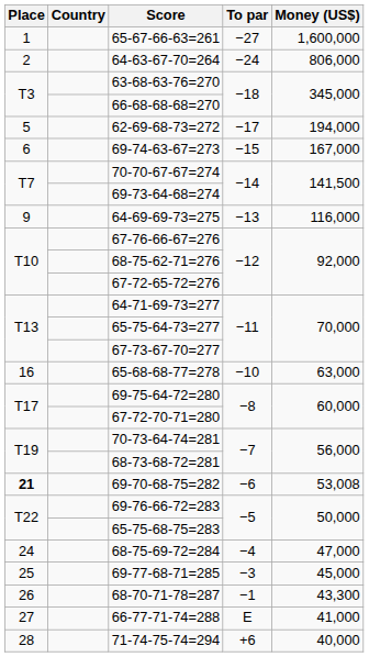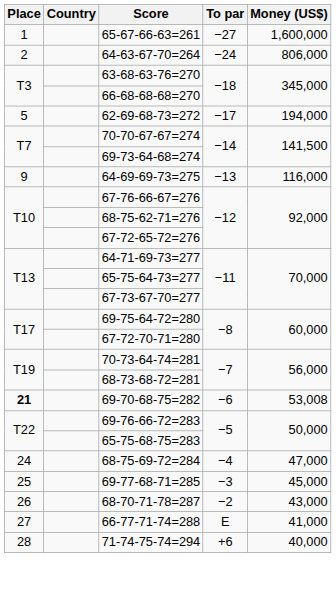 <table class="wikitable">
 <tr>
 <th>Place</th>
 <th>Country</th>
 <th>Score</th>
 <th>To par</th>
 <th>Money (US$)</th>
 </tr>
 <tr>
 <td align=center>1</td>
 <td></td>
 <td>65-67-66-63=261</td>
 <td align=center>−27</td>
 <td align=right>1,600,000</td>
 </tr>
 <tr>
 <td align=center>2</td>
 <td></td>
 <td>64-63-67-70=264</td>
 <td align=center>−24</td>
 <td align=right>806,000</td>
 </tr>
 <tr>
 <td align=center rowspan=2>T3</td>
 <td></td>
 <td>63-68-63-76=270</td>
 <td align=center rowspan=2>−18</td>
 <td align=right rowspan=2>345,000</td>
 </tr>
 <tr>
 <td></td>
 <td>66-68-68-68=270</td>
 </tr>
 <tr>
 <td align=center>5</td>
 <td></td>
 <td>62-69-68-73=272</td>
 <td align=center>−17</td>
 <td align=right>194,000</td>
-</tr>
-<tr>
-<td align=center>6</td>
-<td></td>
-<td>69-74-63-67=273</td>
-<td align=center>−15</td>
-<td align=right>167,000</td>
 </tr>
 <tr>
 <td align=center rowspan=2>T7</td>
 <td></td>
 <td>70-70-67-67=274</td>
 <td align=center rowspan=2>−14</td>
 <td align=right rowspan=2>141,500</td>
 </tr>
 <tr>
 <td></td>
 <td>69-73-64-68=274</td>
 </tr>
 <tr>
 <td align=center>9</td>
 <td></td>
 <td>64-69-69-73=275</td>
 <td align=center>−13</td>
 <td align=right>116,000</td>
 </tr>
 <tr>
 <td align=center rowspan=3>T10</td>
 <td></td>
 <td>67-76-66-67=276</td>
 <td align=center rowspan=3>−12</td>
 <td align=right rowspan=3>92,000</td>
 </tr>
 <tr>
 <td></td>
 <td>68-75-62-71=276</td>
 </tr>
 <tr>
 <td></td>
 <td>67-72-65-72=276</td>
 </tr>
 <tr>
 <td align=center rowspan=3>T13</td>
 <td></td>
 <td>64-71-69-73=277</td>
 <td align=center rowspan=3>−11</td>
 <td align=right rowspan=3>70,000</td>
 </tr>
 <tr>
 <td></td>
 <td>65-75-64-73=277</td>
 </tr>
 <tr>
 <td></td>
 <td>67-73-67-70=277</td>
-</tr>
-<tr>
-<td align=center>16</td>
-<td></td>
-<td>65-68-68-77=278</td>
-<td align=center>−10</td>
-<td align=right>63,000</td>
 </tr>
 <tr>
 <td align=center rowspan=2>T17</td>
 <td></td>
 <td>69-75-64-72=280</td>
 <td align=center rowspan=2>−8</td>
 <td align=right rowspan=2>60,000</td>
 </tr>
 <tr>
 <td></td>
 <td>67-72-70-71=280</td>
 </tr>
 <tr>
 <td align=center rowspan=2>T19</td>
 <td></td>
 <td>70-73-64-74=281</td>
 <td align=center rowspan=2>−7</td>
 <td align=right rowspan=2>56,000</td>
 </tr>
 <tr>
 <td></td>
 <td>68-73-68-72=281</td>
 </tr>
 <tr>
 <td align=center><strong>21</strong></td>
 <td></td>
 <td>69-70-68-75=282</td>
 <td align=center>−6</td>
 <td align=right>53,008</td>
 </tr>
 <tr>
 <td align=center rowspan=2>T22</td>
 <td></td>
 <td>69-76-66-72=283</td>
 <td align=center rowspan=2>−5</td>
 <td align=right rowspan=2>50,000</td>
 </tr>
 <tr>
 <td></td>
 <td>65-75-68-75=283</td>
 </tr>
 <tr>
 <td align=center>24</td>
 <td></td>
 <td>68-75-69-72=284</td>
 <td align=center>−4</td>
 <td align=right>47,000</td>
 </tr>
 <tr>
 <td align=center>25</td>
 <td></td>
 <td>69-77-68-71=285</td>
 <td align=center>−3</td>
 <td align=right>45,000</td>
 </tr>
 <tr>
 <td align=center>26</td>
 <td></td>
 <td>68-70-71-78=287</td>
-<td align=center>−1</td>
-<td align=right>43,300</td>
+<td align=center>−2</td>
+<td align=right>43,000</td>
 </tr>
 <tr>
 <td align=center>27</td>
 <td></td>
 <td>66-77-71-74=288</td>
 <td align=center>E</td>
 <td align=right>41,000</td>
 </tr>
 <tr>
 <td align=center>28</td>
 <td></td>
 <td>71-74-75-74=294</td>
 <td align=center>+6</td>
 <td align=right>40,000</td>
 </tr>
 </table>
